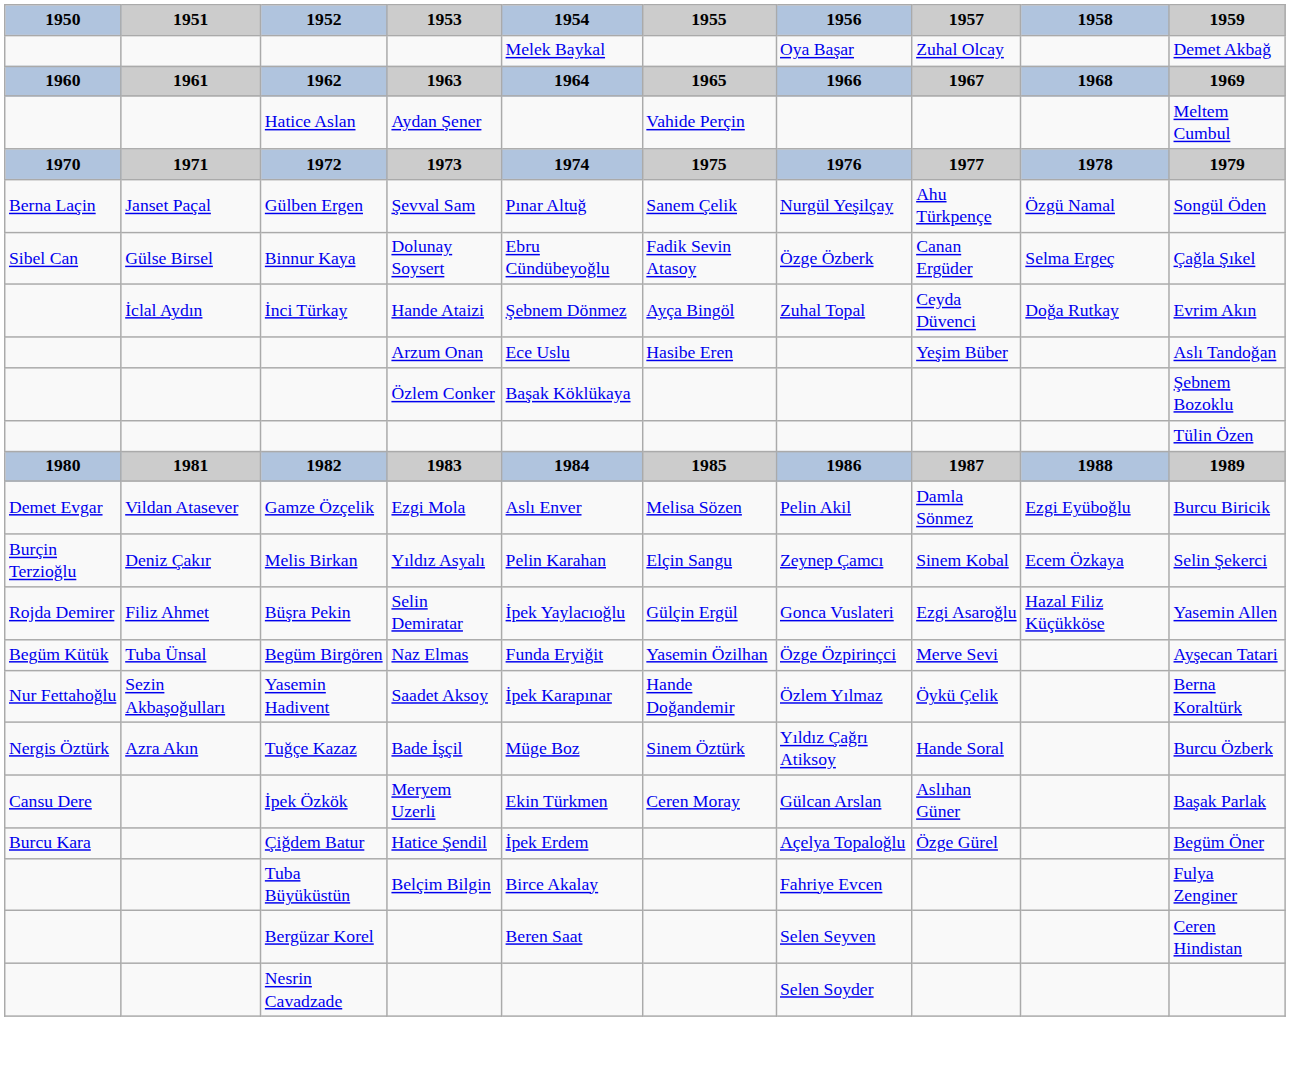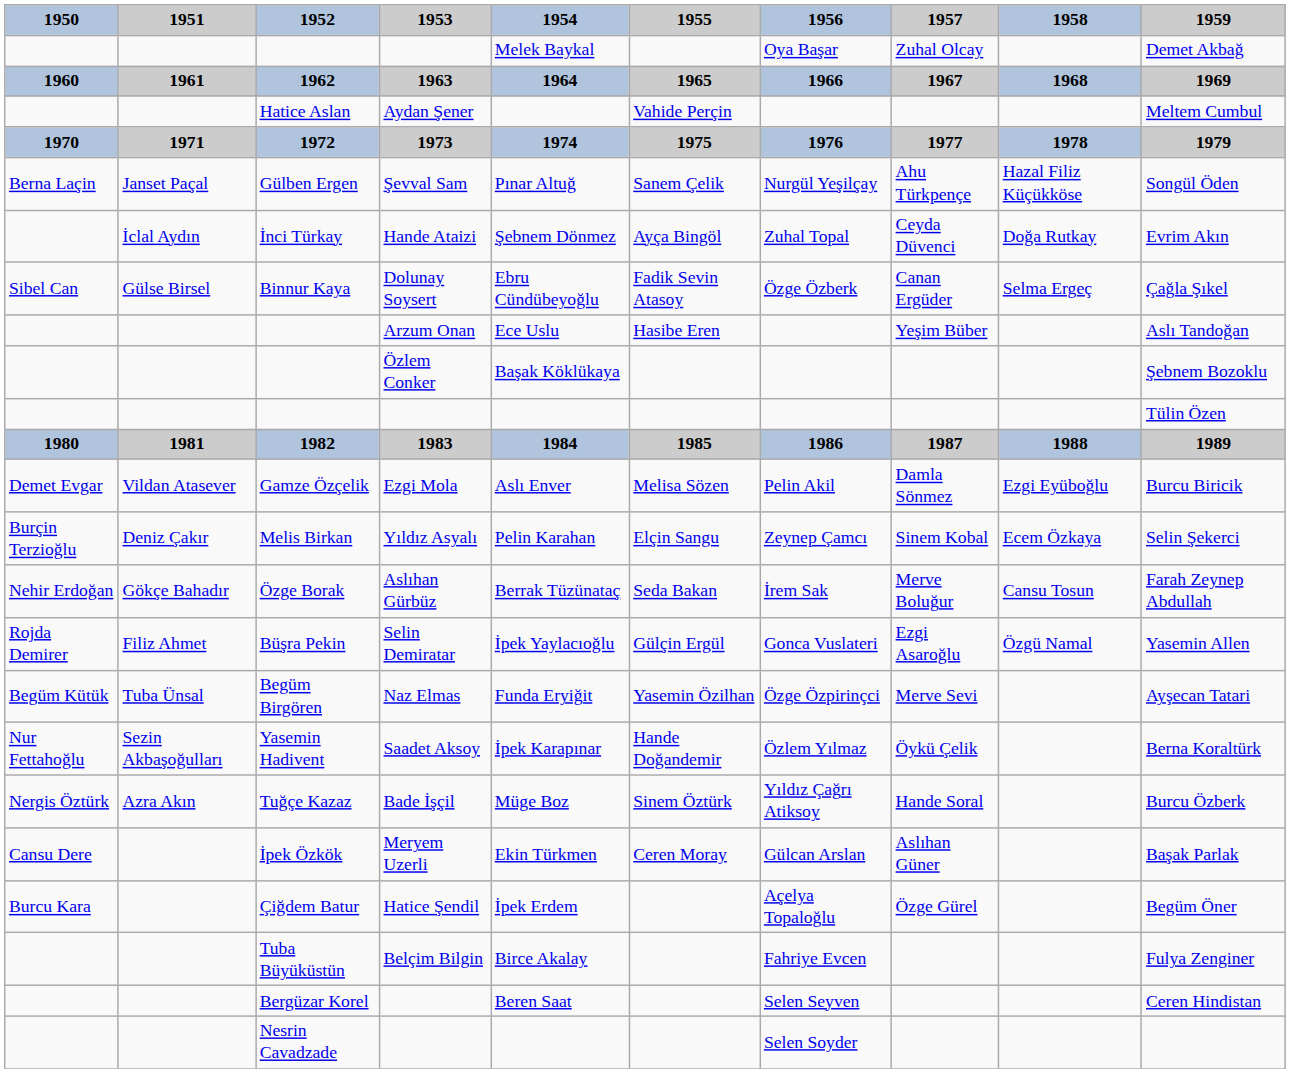 <table class="wikitable" style="font-size:75%">
 <tr>
 <th style="background:LightSteelBlue">1950</th>
 <th style="background:#CCCCCC">1951</th>
 <th style="background:LightSteelBlue">1952</th>
 <th style="background:#CCCCCC">1953</th>
 <th style="background:LightSteelBlue">1954</th>
 <th style="background:#CCCCCC">1955</th>
 <th style="background:LightSteelBlue">1956</th>
 <th style="background:#CCCCCC">1957</th>
 <th style="background:LightSteelBlue">1958</th>
 <th style="background:#CCCCCC">1959</th>
 </tr>
 <tr>
 <td></td>
 <td></td>
 <td></td>
 <td></td>
 <td><a href='#'>Melek Baykal</a></td>
 <td></td>
 <td><a href='#'>Oya Başar</a></td>
 <td><a href='#'>Zuhal Olcay</a></td>
 <td></td>
 <td><a href='#'>Demet Akbağ</a></td>
 </tr>
 <tr>
 <th style="background:LightSteelBlue">1960</th>
 <th style="background:#CCCCCC">1961</th>
 <th style="background:LightSteelBlue">1962</th>
 <th style="background:#CCCCCC">1963</th>
 <th style="background:LightSteelBlue">1964</th>
 <th style="background:#CCCCCC">1965</th>
 <th style="background:LightSteelBlue">1966</th>
 <th style="background:#CCCCCC">1967</th>
 <th style="background:LightSteelBlue">1968</th>
 <th style="background:#CCCCCC">1969</th>
 </tr>
 <tr>
 <td></td>
 <td></td>
 <td><a href='#'>Hatice Aslan</a></td>
 <td><a href='#'>Aydan Şener</a></td>
 <td></td>
 <td><a href='#'>Vahide Perçin</a></td>
 <td></td>
 <td></td>
 <td></td>
 <td><a href='#'>Meltem Cumbul</a></td>
 </tr>
 <tr>
 <th style="background:LightSteelBlue">1970</th>
 <th style="background:#CCCCCC">1971</th>
 <th style="background:LightSteelBlue">1972</th>
 <th style="background:#CCCCCC">1973</th>
 <th style="background:LightSteelBlue">1974</th>
 <th style="background:#CCCCCC">1975</th>
 <th style="background:LightSteelBlue">1976</th>
 <th style="background:#CCCCCC">1977</th>
 <th style="background:LightSteelBlue">1978</th>
 <th style="background:#CCCCCC">1979</th>
 </tr>
 <tr>
 <td><a href='#'>Berna Laçin</a></td>
 <td><a href='#'>Janset Paçal</a></td>
 <td><a href='#'>Gülben Ergen</a></td>
 <td><a href='#'>Şevval Sam</a></td>
 <td><a href='#'>Pınar Altuğ</a></td>
 <td><a href='#'>Sanem Çelik</a></td>
 <td><a href='#'>Nurgül Yeşilçay</a></td>
 <td><a href='#'>Ahu Türkpençe</a></td>
-<td><a href='#'>Özgü Namal</a></td>
+<td><a href='#'>Hazal Filiz Küçükköse</a></td>
 <td><a href='#'>Songül Öden</a></td>
+</tr>
+<tr>
+<td></td>
+<td><a href='#'>İclal Aydın</a></td>
+<td><a href='#'>İnci Türkay</a></td>
+<td><a href='#'>Hande Ataizi</a></td>
+<td><a href='#'>Şebnem Dönmez</a></td>
+<td><a href='#'>Ayça Bingöl</a></td>
+<td><a href='#'>Zuhal Topal</a></td>
+<td><a href='#'>Ceyda Düvenci</a></td>
+<td><a href='#'>Doğa Rutkay</a></td>
+<td><a href='#'>Evrim Akın</a></td>
 </tr>
 <tr>
 <td><a href='#'>Sibel Can</a></td>
 <td><a href='#'>Gülse Birsel</a></td>
 <td><a href='#'>Binnur Kaya</a></td>
 <td><a href='#'>Dolunay Soysert</a></td>
 <td><a href='#'>Ebru Cündübeyoğlu</a></td>
 <td><a href='#'>Fadik Sevin Atasoy</a></td>
 <td><a href='#'>Özge Özberk</a></td>
 <td><a href='#'>Canan Ergüder</a></td>
 <td><a href='#'>Selma Ergeç</a></td>
 <td><a href='#'>Çağla Şıkel</a></td>
-</tr>
-<tr>
-<td></td>
-<td><a href='#'>İclal Aydın</a></td>
-<td><a href='#'>İnci Türkay</a></td>
-<td><a href='#'>Hande Ataizi</a></td>
-<td><a href='#'>Şebnem Dönmez</a></td>
-<td><a href='#'>Ayça Bingöl</a></td>
-<td><a href='#'>Zuhal Topal</a></td>
-<td><a href='#'>Ceyda Düvenci</a></td>
-<td><a href='#'>Doğa Rutkay</a></td>
-<td><a href='#'>Evrim Akın</a></td>
 </tr>
 <tr>
 <td></td>
 <td></td>
 <td></td>
 <td><a href='#'>Arzum Onan</a></td>
 <td><a href='#'>Ece Uslu</a></td>
 <td><a href='#'>Hasibe Eren</a></td>
 <td></td>
 <td><a href='#'>Yeşim Büber</a></td>
 <td></td>
 <td><a href='#'>Aslı Tandoğan</a></td>
 </tr>
 <tr>
 <td></td>
 <td></td>
 <td></td>
 <td><a href='#'>Özlem Conker</a></td>
 <td><a href='#'>Başak Köklükaya</a></td>
 <td></td>
 <td></td>
 <td></td>
 <td></td>
 <td><a href='#'>Şebnem Bozoklu</a></td>
 </tr>
 <tr>
 <td></td>
 <td></td>
 <td></td>
 <td></td>
 <td></td>
 <td></td>
 <td></td>
 <td></td>
 <td></td>
 <td><a href='#'>Tülin Özen</a></td>
 </tr>
 <tr>
 <th style="background:LightSteelBlue">1980</th>
 <th style="background:#CCCCCC">1981</th>
 <th style="background:LightSteelBlue">1982</th>
 <th style="background:#CCCCCC">1983</th>
 <th style="background:LightSteelBlue">1984</th>
 <th style="background:#CCCCCC">1985</th>
 <th style="background:LightSteelBlue">1986</th>
 <th style="background:#CCCCCC">1987</th>
 <th style="background:LightSteelBlue">1988</th>
 <th style="background:#CCCCCC">1989</th>
 </tr>
 <tr>
 <td><a href='#'>Demet Evgar</a></td>
 <td><a href='#'>Vildan Atasever</a></td>
 <td><a href='#'>Gamze Özçelik</a></td>
 <td><a href='#'>Ezgi Mola</a></td>
 <td><a href='#'>Aslı Enver</a></td>
 <td><a href='#'>Melisa Sözen</a></td>
 <td><a href='#'>Pelin Akil</a></td>
 <td><a href='#'>Damla Sönmez</a></td>
 <td><a href='#'>Ezgi Eyüboğlu</a></td>
 <td><a href='#'>Burcu Biricik</a></td>
 </tr>
 <tr>
 <td><a href='#'>Burçin Terzioğlu</a></td>
 <td><a href='#'>Deniz Çakır</a></td>
 <td><a href='#'>Melis Birkan</a></td>
 <td><a href='#'>Yıldız Asyalı</a></td>
 <td><a href='#'>Pelin Karahan</a></td>
 <td><a href='#'>Elçin Sangu</a></td>
 <td><a href='#'>Zeynep Çamcı</a></td>
 <td><a href='#'>Sinem Kobal</a></td>
 <td><a href='#'>Ecem Özkaya</a></td>
 <td><a href='#'>Selin Şekerci</a></td>
 </tr>
 <tr>
+<td><a href='#'>Nehir Erdoğan</a></td>
+<td><a href='#'>Gökçe Bahadır</a></td>
+<td><a href='#'>Özge Borak</a></td>
+<td><a href='#'>Aslıhan Gürbüz</a></td>
+<td><a href='#'>Berrak Tüzünataç</a></td>
+<td><a href='#'>Seda Bakan</a></td>
+<td><a href='#'>İrem Sak</a></td>
+<td><a href='#'>Merve Boluğur</a></td>
+<td><a href='#'>Cansu Tosun</a></td>
+<td><a href='#'>Farah Zeynep Abdullah</a></td>
+</tr>
+<tr>
 <td><a href='#'>Rojda Demirer</a></td>
 <td><a href='#'>Filiz Ahmet</a></td>
 <td><a href='#'>Büşra Pekin</a></td>
 <td><a href='#'>Selin Demiratar</a></td>
 <td><a href='#'>İpek Yaylacıoğlu</a></td>
 <td><a href='#'>Gülçin Ergül</a></td>
 <td><a href='#'>Gonca Vuslateri</a></td>
 <td><a href='#'>Ezgi Asaroğlu</a></td>
-<td><a href='#'>Hazal Filiz Küçükköse</a></td>
+<td><a href='#'>Özgü Namal</a></td>
 <td><a href='#'>Yasemin Allen</a></td>
 </tr>
 <tr>
 <td><a href='#'>Begüm Kütük</a></td>
 <td><a href='#'>Tuba Ünsal</a></td>
 <td><a href='#'>Begüm Birgören</a></td>
 <td><a href='#'>Naz Elmas</a></td>
 <td><a href='#'>Funda Eryiğit</a></td>
 <td><a href='#'>Yasemin Özilhan</a></td>
 <td><a href='#'>Özge Özpirinçci</a></td>
 <td><a href='#'>Merve Sevi</a></td>
 <td></td>
 <td><a href='#'>Ayşecan Tatari</a></td>
 </tr>
 <tr>
 <td><a href='#'>Nur Fettahoğlu</a></td>
 <td><a href='#'>Sezin Akbaşoğulları</a></td>
 <td><a href='#'>Yasemin Hadivent</a></td>
 <td><a href='#'>Saadet Aksoy</a></td>
 <td><a href='#'>İpek Karapınar</a></td>
 <td><a href='#'>Hande Doğandemir</a></td>
 <td><a href='#'>Özlem Yılmaz</a></td>
 <td><a href='#'>Öykü Çelik</a></td>
 <td></td>
 <td><a href='#'>Berna Koraltürk</a></td>
 </tr>
 <tr>
 <td><a href='#'>Nergis Öztürk</a></td>
 <td><a href='#'>Azra Akın</a></td>
 <td><a href='#'>Tuğçe Kazaz</a></td>
 <td><a href='#'>Bade İşçil</a></td>
 <td><a href='#'>Müge Boz</a></td>
 <td><a href='#'>Sinem Öztürk</a></td>
 <td><a href='#'>Yıldız Çağrı Atiksoy</a></td>
 <td><a href='#'>Hande Soral</a></td>
 <td></td>
 <td><a href='#'>Burcu Özberk</a></td>
 </tr>
 <tr>
 <td><a href='#'>Cansu Dere</a></td>
 <td></td>
 <td><a href='#'>İpek Özkök</a></td>
 <td><a href='#'>Meryem Uzerli</a></td>
 <td><a href='#'>Ekin Türkmen</a></td>
 <td><a href='#'>Ceren Moray</a></td>
 <td><a href='#'>Gülcan Arslan</a></td>
 <td><a href='#'>Aslıhan Güner</a></td>
 <td></td>
 <td><a href='#'>Başak Parlak</a></td>
 </tr>
 <tr>
 <td><a href='#'>Burcu Kara</a></td>
 <td></td>
 <td><a href='#'>Çiğdem Batur</a></td>
 <td><a href='#'>Hatice Şendil</a></td>
 <td><a href='#'>İpek Erdem</a></td>
 <td></td>
 <td><a href='#'>Açelya Topaloğlu</a></td>
 <td><a href='#'>Özge Gürel</a></td>
 <td></td>
 <td><a href='#'>Begüm Öner</a></td>
 </tr>
 <tr>
 <td></td>
 <td></td>
 <td><a href='#'>Tuba Büyüküstün</a></td>
 <td><a href='#'>Belçim Bilgin</a></td>
 <td><a href='#'>Birce Akalay</a></td>
 <td></td>
 <td><a href='#'>Fahriye Evcen</a></td>
 <td></td>
 <td></td>
 <td><a href='#'>Fulya Zenginer</a></td>
 </tr>
 <tr>
 <td></td>
 <td></td>
 <td><a href='#'>Bergüzar Korel</a></td>
 <td></td>
 <td><a href='#'>Beren Saat</a></td>
 <td></td>
 <td><a href='#'>Selen Seyven</a></td>
 <td></td>
 <td></td>
 <td><a href='#'>Ceren Hindistan</a></td>
 </tr>
 <tr>
 <td></td>
 <td></td>
 <td><a href='#'>Nesrin Cavadzade</a></td>
 <td></td>
 <td></td>
 <td></td>
 <td><a href='#'>Selen Soyder</a></td>
 <td></td>
 <td></td>
 <td></td>
 </tr>
 </table>
